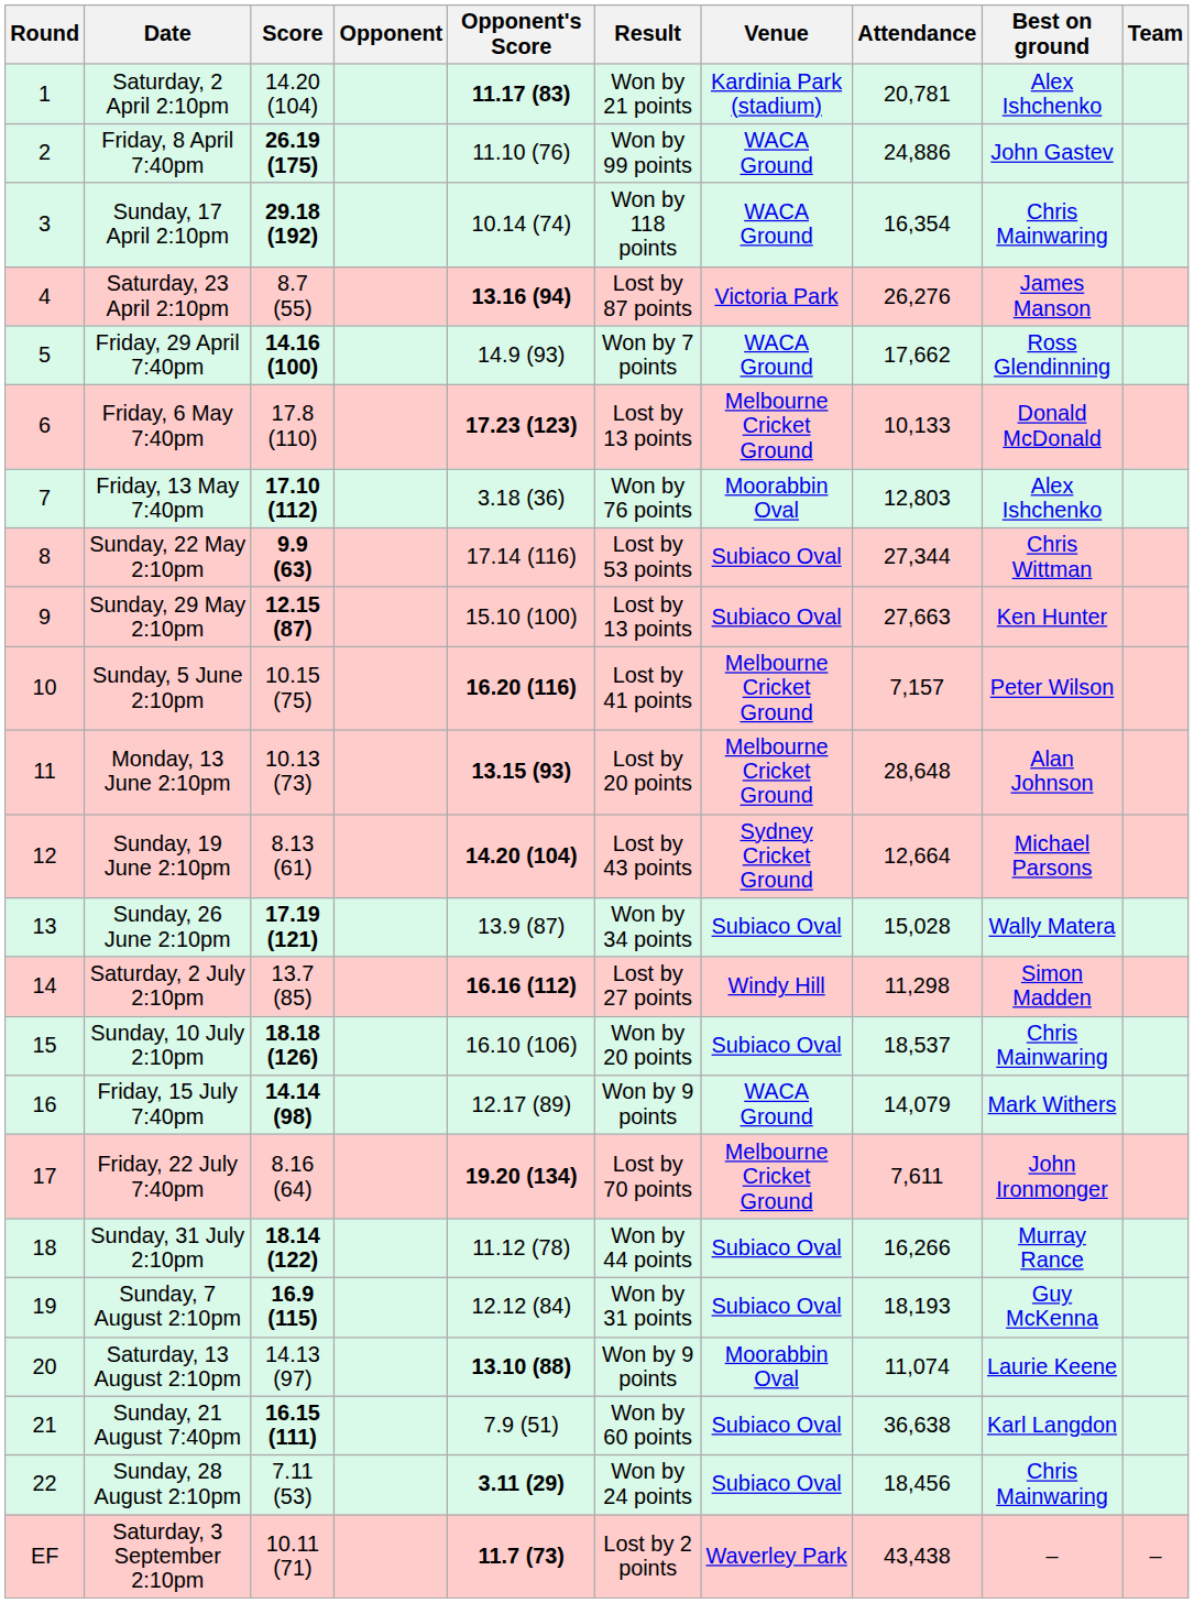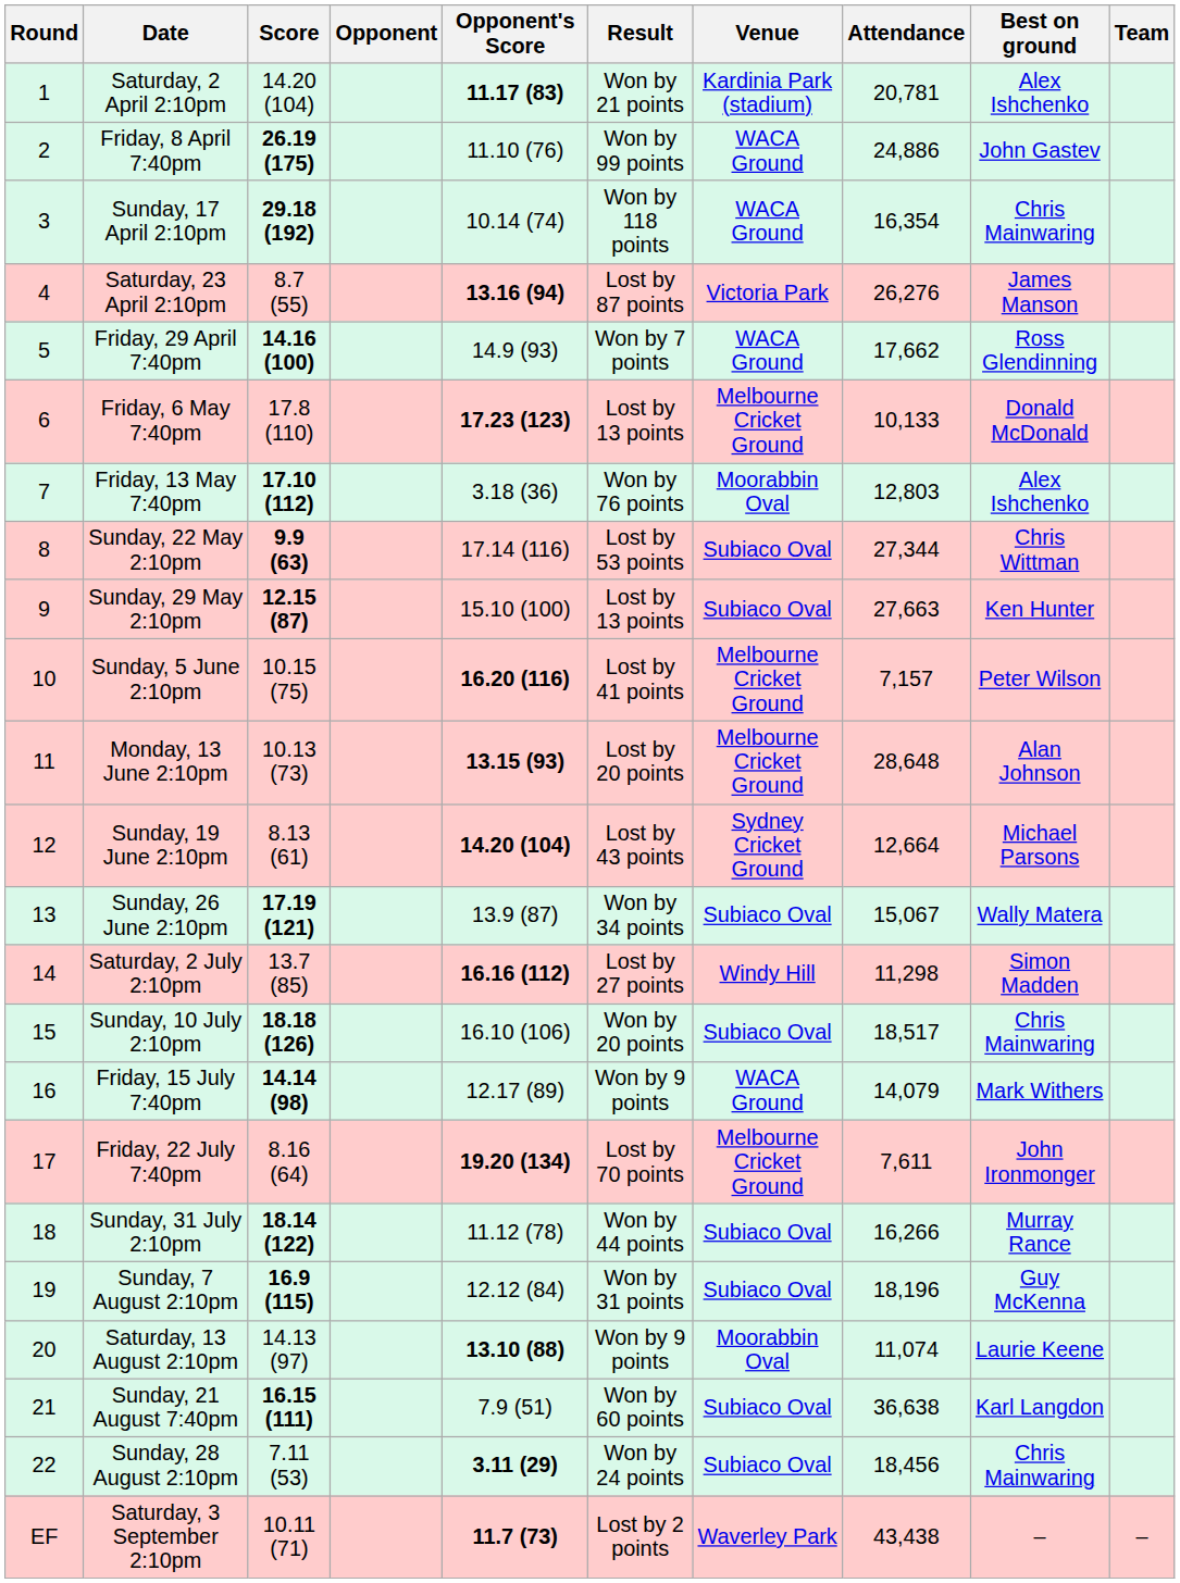 <table class="wikitable">
 <tr>
 <th>Round</th>
 <th>Date</th>
 <th>Score</th>
 <th>Opponent</th>
 <th>Opponent's Score</th>
 <th>Result</th>
 <th>Venue</th>
 <th>Attendance</th>
 <th>Best on ground</th>
 <th>Team</th>
 </tr>
 <tr align="center" style="background:#d9f9e9;">
 <td>1</td>
 <td>Saturday, 2 April 2:10pm</td>
 <td>14.20 (104)</td>
 <td></td>
 <td><strong>11.17 (83)</strong></td>
 <td>Won by 21 points</td>
 <td><a href='#'>Kardinia Park (stadium)</a></td>
 <td>20,781</td>
 <td><a href='#'>Alex Ishchenko</a></td>
 <td></td>
 </tr>
 <tr align="center" style="background:#d9f9e9;">
 <td>2</td>
 <td>Friday, 8 April 7:40pm</td>
 <td><strong>26.19 (175)</strong></td>
 <td></td>
 <td>11.10 (76)</td>
 <td>Won by 99 points</td>
 <td><a href='#'>WACA Ground</a></td>
 <td>24,886</td>
 <td><a href='#'>John Gastev</a></td>
 <td></td>
 </tr>
 <tr align="center" style="background:#d9f9e9;">
 <td>3</td>
 <td>Sunday, 17 April 2:10pm</td>
 <td><strong>29.18 (192)</strong></td>
 <td></td>
 <td>10.14 (74)</td>
 <td>Won by 118 points</td>
 <td><a href='#'>WACA Ground</a></td>
 <td>16,354</td>
 <td><a href='#'>Chris Mainwaring</a></td>
 <td></td>
 </tr>
 <tr align="center" style="background:#fcc;">
 <td>4</td>
 <td>Saturday, 23 April 2:10pm</td>
 <td>8.7 (55)</td>
 <td></td>
 <td><strong>13.16 (94)</strong></td>
 <td>Lost by 87 points</td>
 <td><a href='#'>Victoria Park</a></td>
 <td>26,276</td>
 <td><a href='#'>James Manson</a></td>
 <td></td>
 </tr>
 <tr align="center" style="background:#d9f9e9;">
 <td>5</td>
 <td>Friday, 29 April 7:40pm</td>
 <td><strong>14.16 (100)</strong></td>
 <td></td>
 <td>14.9 (93)</td>
 <td>Won by 7 points</td>
 <td><a href='#'>WACA Ground</a></td>
 <td>17,662</td>
 <td><a href='#'>Ross Glendinning</a></td>
 <td></td>
 </tr>
 <tr align="center" style="background:#fcc;">
 <td>6</td>
 <td>Friday, 6 May 7:40pm</td>
 <td>17.8 (110)</td>
 <td></td>
 <td><strong>17.23 (123)</strong></td>
 <td>Lost by 13 points</td>
 <td><a href='#'>Melbourne Cricket Ground</a></td>
 <td>10,133</td>
 <td><a href='#'>Donald McDonald</a></td>
 <td></td>
 </tr>
 <tr align="center" style="background:#d9f9e9;">
 <td>7</td>
 <td>Friday, 13 May 7:40pm</td>
 <td><strong>17.10 (112)</strong></td>
 <td></td>
 <td>3.18 (36)</td>
 <td>Won by 76 points</td>
 <td><a href='#'>Moorabbin Oval</a></td>
 <td>12,803</td>
 <td><a href='#'>Alex Ishchenko</a></td>
 <td></td>
 </tr>
 <tr align="center" style="background:#fcc;">
 <td>8</td>
 <td>Sunday, 22 May 2:10pm</td>
 <td><strong>9.9 (63)</strong></td>
 <td></td>
 <td>17.14 (116)</td>
 <td>Lost by 53 points</td>
 <td><a href='#'>Subiaco Oval</a></td>
 <td>27,344</td>
 <td><a href='#'>Chris Wittman</a></td>
 <td></td>
 </tr>
 <tr align="center" style="background:#fcc;">
 <td>9</td>
 <td>Sunday, 29 May 2:10pm</td>
 <td><strong>12.15 (87)</strong></td>
 <td></td>
 <td>15.10 (100)</td>
 <td>Lost by 13 points</td>
 <td><a href='#'>Subiaco Oval</a></td>
 <td>27,663</td>
 <td><a href='#'>Ken Hunter</a></td>
 <td></td>
 </tr>
 <tr align="center" style="background:#fcc;">
 <td>10</td>
 <td>Sunday, 5 June 2:10pm</td>
 <td>10.15 (75)</td>
 <td></td>
 <td><strong>16.20 (116)</strong></td>
 <td>Lost by 41 points</td>
 <td><a href='#'>Melbourne Cricket Ground</a></td>
 <td>7,157</td>
 <td><a href='#'>Peter Wilson</a></td>
 <td></td>
 </tr>
 <tr align="center" style="background:#fcc;">
 <td>11</td>
 <td>Monday, 13 June 2:10pm</td>
 <td>10.13 (73)</td>
 <td></td>
 <td><strong>13.15 (93)</strong></td>
 <td>Lost by 20 points</td>
 <td><a href='#'>Melbourne Cricket Ground</a></td>
 <td>28,648</td>
 <td><a href='#'>Alan Johnson</a></td>
 <td></td>
 </tr>
 <tr align="center" style="background:#fcc;">
 <td>12</td>
 <td>Sunday, 19 June 2:10pm</td>
 <td>8.13 (61)</td>
 <td></td>
 <td><strong>14.20 (104)</strong></td>
 <td>Lost by 43 points</td>
 <td><a href='#'>Sydney Cricket Ground</a></td>
 <td>12,664</td>
 <td><a href='#'>Michael Parsons</a></td>
 <td></td>
 </tr>
 <tr align="center" style="background:#d9f9e9;">
 <td>13</td>
 <td>Sunday, 26 June 2:10pm</td>
 <td><strong>17.19 (121)</strong></td>
 <td></td>
 <td>13.9 (87)</td>
 <td>Won by 34 points</td>
 <td><a href='#'>Subiaco Oval</a></td>
-<td>15,028</td>
+<td>15,067</td>
 <td><a href='#'>Wally Matera</a></td>
 <td></td>
 </tr>
 <tr align="center" style="background:#fcc;">
 <td>14</td>
 <td>Saturday, 2 July 2:10pm</td>
 <td>13.7 (85)</td>
 <td></td>
 <td><strong>16.16 (112)</strong></td>
 <td>Lost by 27 points</td>
 <td><a href='#'>Windy Hill</a></td>
 <td>11,298</td>
 <td><a href='#'>Simon Madden</a></td>
 <td></td>
 </tr>
 <tr align="center" style="background:#d9f9e9;">
 <td>15</td>
 <td>Sunday, 10 July 2:10pm</td>
 <td><strong>18.18 (126)</strong></td>
 <td></td>
 <td>16.10 (106)</td>
 <td>Won by 20 points</td>
 <td><a href='#'>Subiaco Oval</a></td>
-<td>18,537</td>
+<td>18,517</td>
 <td><a href='#'>Chris Mainwaring</a></td>
 <td></td>
 </tr>
 <tr align="center" style="background:#d9f9e9;">
 <td>16</td>
 <td>Friday, 15 July 7:40pm</td>
 <td><strong>14.14 (98)</strong></td>
 <td></td>
 <td>12.17 (89)</td>
 <td>Won by 9 points</td>
 <td><a href='#'>WACA Ground</a></td>
 <td>14,079</td>
 <td><a href='#'>Mark Withers</a></td>
 <td></td>
 </tr>
 <tr align="center" style="background:#fcc;">
 <td>17</td>
 <td>Friday, 22 July 7:40pm</td>
 <td>8.16 (64)</td>
 <td></td>
 <td><strong>19.20 (134)</strong></td>
 <td>Lost by 70 points</td>
 <td><a href='#'>Melbourne Cricket Ground</a></td>
 <td>7,611</td>
 <td><a href='#'>John Ironmonger</a></td>
 <td></td>
 </tr>
 <tr align="center" style="background:#d9f9e9;">
 <td>18</td>
 <td>Sunday, 31 July 2:10pm</td>
 <td><strong>18.14 (122)</strong></td>
 <td></td>
 <td>11.12 (78)</td>
 <td>Won by 44 points</td>
 <td><a href='#'>Subiaco Oval</a></td>
 <td>16,266</td>
 <td><a href='#'>Murray Rance</a></td>
 <td></td>
 </tr>
 <tr align="center" style="background:#d9f9e9;">
 <td>19</td>
 <td>Sunday, 7 August 2:10pm</td>
 <td><strong>16.9 (115)</strong></td>
 <td></td>
 <td>12.12 (84)</td>
 <td>Won by 31 points</td>
 <td><a href='#'>Subiaco Oval</a></td>
-<td>18,193</td>
+<td>18,196</td>
 <td><a href='#'>Guy McKenna</a></td>
 <td></td>
 </tr>
 <tr align="center" style="background:#d9f9e9;">
 <td>20</td>
 <td>Saturday, 13 August 2:10pm</td>
 <td>14.13 (97)</td>
 <td></td>
 <td><strong>13.10 (88)</strong></td>
 <td>Won by 9 points</td>
 <td><a href='#'>Moorabbin Oval</a></td>
 <td>11,074</td>
 <td><a href='#'>Laurie Keene</a></td>
 <td></td>
 </tr>
 <tr align="center" style="background:#d9f9e9;">
 <td>21</td>
 <td>Sunday, 21 August 7:40pm</td>
 <td><strong>16.15 (111)</strong></td>
 <td></td>
 <td>7.9 (51)</td>
 <td>Won by 60 points</td>
 <td><a href='#'>Subiaco Oval</a></td>
 <td>36,638</td>
 <td><a href='#'>Karl Langdon</a></td>
 <td></td>
 </tr>
 <tr align="center" style="background:#d9f9e9;">
 <td>22</td>
 <td>Sunday, 28 August 2:10pm</td>
 <td>7.11 (53)</td>
 <td></td>
 <td><strong>3.11 (29)</strong></td>
 <td>Won by 24 points</td>
 <td><a href='#'>Subiaco Oval</a></td>
 <td>18,456</td>
 <td><a href='#'>Chris Mainwaring</a></td>
 <td></td>
 </tr>
 <tr align="center" style="background:#fcc;">
 <td>EF</td>
 <td>Saturday, 3 September 2:10pm</td>
 <td>10.11 (71)</td>
 <td></td>
 <td><strong>11.7 (73)</strong></td>
 <td>Lost by 2 points</td>
 <td><a href='#'>Waverley Park</a></td>
 <td>43,438</td>
 <td>–</td>
 <td>–</td>
 </tr>
 </table>
